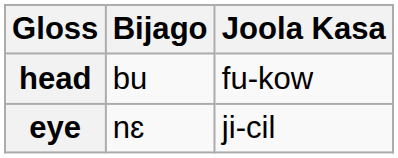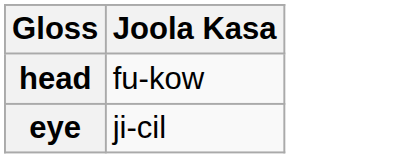 <table class=wikitable>
 <tr>
 <th>Gloss</th>
-<th>Bijago</th>
 <th>Joola Kasa</th>
 </tr>
 <tr>
 <th>head</th>
-<td>bu</td>
 <td>fu-kow</td>
 </tr>
 <tr>
 <th>eye</th>
-<td>nɛ</td>
 <td>ji-cil</td>
 </tr>
 </table>
